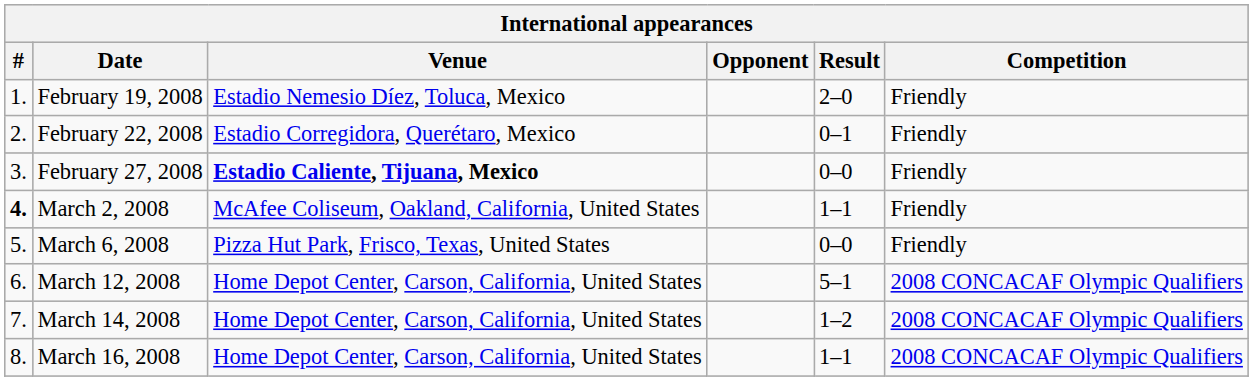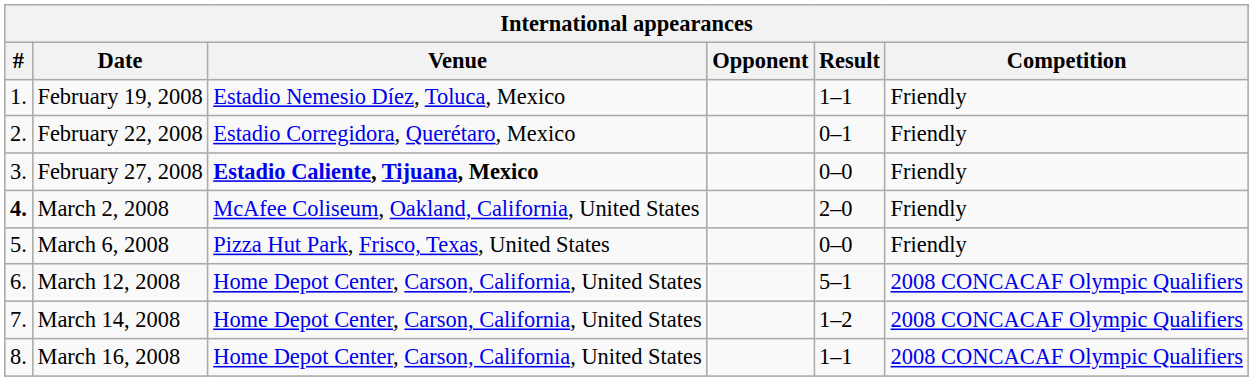 <table class="wikitable collapsible collapsed" style="font-size:90%">
 <tr>
 <th colspan="7"><strong>International appearances</strong></th>
 </tr>
 <tr>
 <th>#</th>
 <th>Date</th>
 <th>Venue</th>
 <th>Opponent</th>
 <th>Result</th>
 <th>Competition</th>
 </tr>
 <tr>
 <td>1.</td>
 <td>February 19, 2008</td>
 <td><a href='#'>Estadio Nemesio Díez</a>, <a href='#'>Toluca</a>, Mexico</td>
 <td></td>
-<td>2–0</td>
+<td>1–1</td>
 <td>Friendly</td>
 </tr>
 <tr>
 <td>2.</td>
 <td>February 22, 2008</td>
 <td><a href='#'>Estadio Corregidora</a>, <a href='#'>Querétaro</a>, Mexico</td>
 <td></td>
 <td>0–1</td>
 <td>Friendly</td>
 </tr>
 <tr>
 <td>3.</td>
 <td>February 27, 2008</td>
 <td><strong><a href='#'>Estadio Caliente</a>, <a href='#'>Tijuana</a>, Mexico</strong></td>
 <td></td>
 <td>0–0</td>
 <td>Friendly</td>
 </tr>
 <tr>
 <td><strong>4.</strong></td>
 <td>March 2, 2008</td>
 <td><a href='#'>McAfee Coliseum</a>, <a href='#'>Oakland, California</a>, United States</td>
 <td></td>
-<td>1–1</td>
+<td>2–0</td>
 <td>Friendly</td>
 </tr>
 <tr>
 <td>5.</td>
 <td>March 6, 2008</td>
 <td><a href='#'>Pizza Hut Park</a>, <a href='#'>Frisco, Texas</a>, United States</td>
 <td></td>
 <td>0–0</td>
 <td>Friendly</td>
 </tr>
 <tr>
 <td>6.</td>
 <td>March 12, 2008</td>
 <td><a href='#'>Home Depot Center</a>, <a href='#'>Carson, California</a>, United States</td>
 <td></td>
 <td>5–1</td>
 <td><a href='#'>2008 CONCACAF Olympic Qualifiers</a></td>
 </tr>
 <tr>
 <td>7.</td>
 <td>March 14, 2008</td>
 <td><a href='#'>Home Depot Center</a>, <a href='#'>Carson, California</a>, United States</td>
 <td></td>
 <td>1–2</td>
 <td><a href='#'>2008 CONCACAF Olympic Qualifiers</a></td>
 </tr>
 <tr>
 <td>8.</td>
 <td>March 16, 2008</td>
 <td><a href='#'>Home Depot Center</a>, <a href='#'>Carson, California</a>, United States</td>
 <td></td>
 <td>1–1</td>
 <td><a href='#'>2008 CONCACAF Olympic Qualifiers</a></td>
 </tr>
 </table>
